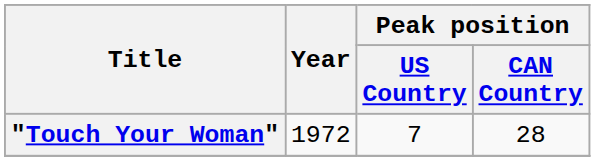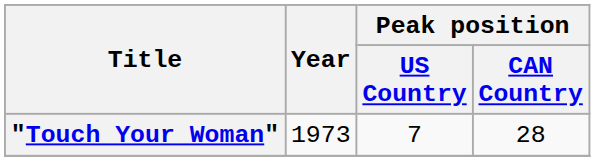 <table class="wikitable plainrowheaders" style="text-align:center;">
 <tr>
 <th scope="col" rowspan = "2">Title</th>
 <th scope="col" rowspan = "2">Year</th>
 <th scope="col" colspan="2">Peak position</th>
 </tr>
 <tr>
 <th><a href='#'>US<br>Country</a><br></th>
 <th scope="col"><a href='#'>CAN<br>Country</a><br></th>
 </tr>
 <tr>
 <th scope = "row">"<a href='#'>Touch Your Woman</a>"</th>
-<td>1972</td>
+<td>1973</td>
 <td>7</td>
 <td>28</td>
 </tr>
 <tr>
 </tr>
 </table>
